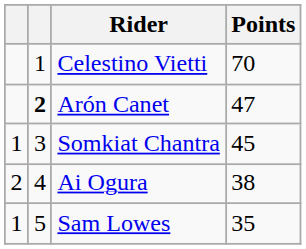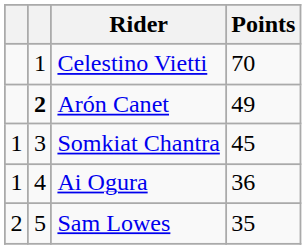 <table class="wikitable" style="font-size: 85%;">
 <tr>
 <th></th>
 <th></th>
 <th>Rider</th>
 <th>Points</th>
 </tr>
 <tr>
 <td></td>
 <td align=center>1</td>
 <td> <a href='#'>Celestino Vietti</a></td>
 <td align=left>70</td>
 </tr>
 <tr>
 <td></td>
 <td align=center><strong>2</strong></td>
 <td> <a href='#'>Arón Canet</a></td>
-<td align=left>47</td>
+<td align=left>49</td>
 </tr>
 <tr>
 <td> 1</td>
 <td align=center>3</td>
 <td> <a href='#'>Somkiat Chantra</a></td>
 <td align=left>45</td>
 </tr>
 <tr>
-<td> 2</td>
+<td> 1</td>
 <td align=center>4</td>
 <td> <a href='#'>Ai Ogura</a></td>
-<td align=left>38</td>
+<td align=left>36</td>
 </tr>
 <tr>
-<td> 1</td>
+<td> 2</td>
 <td align=center>5</td>
 <td> <a href='#'>Sam Lowes</a></td>
 <td align=left>35</td>
 </tr>
 </table>
